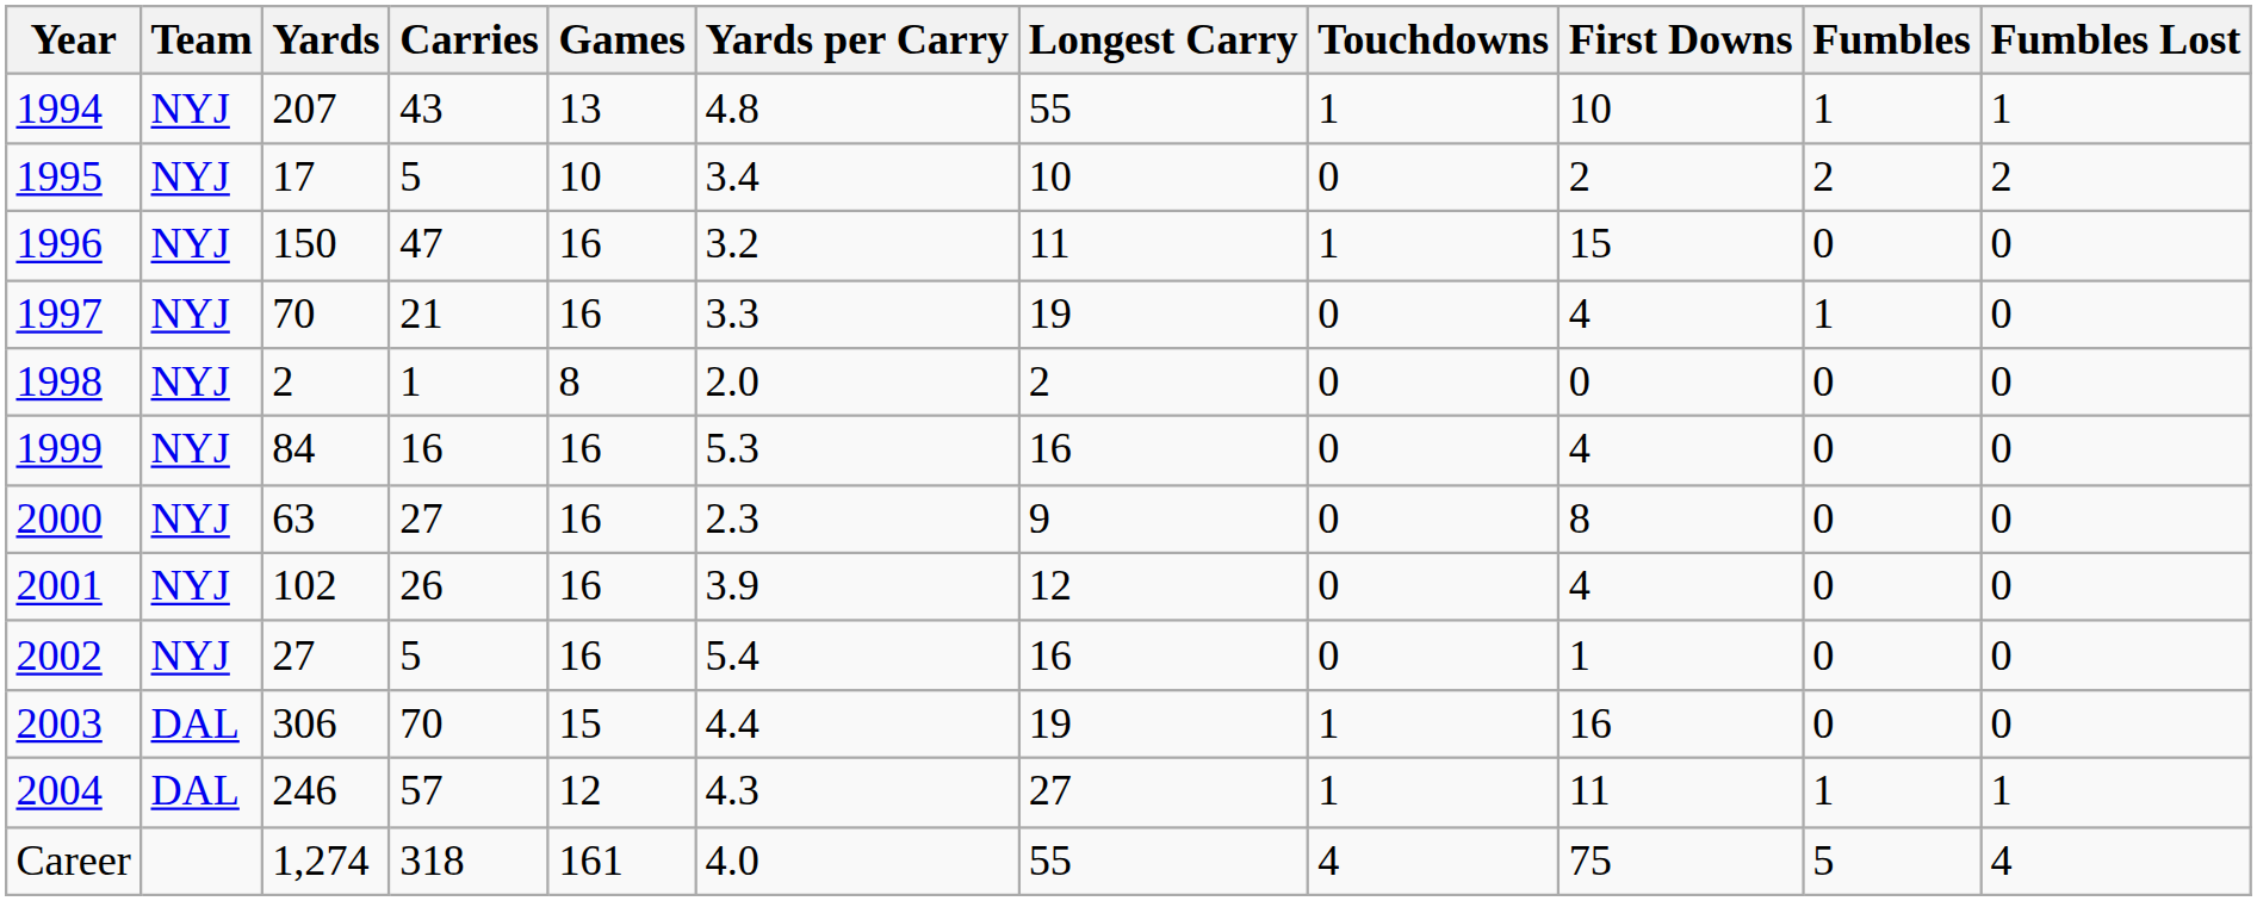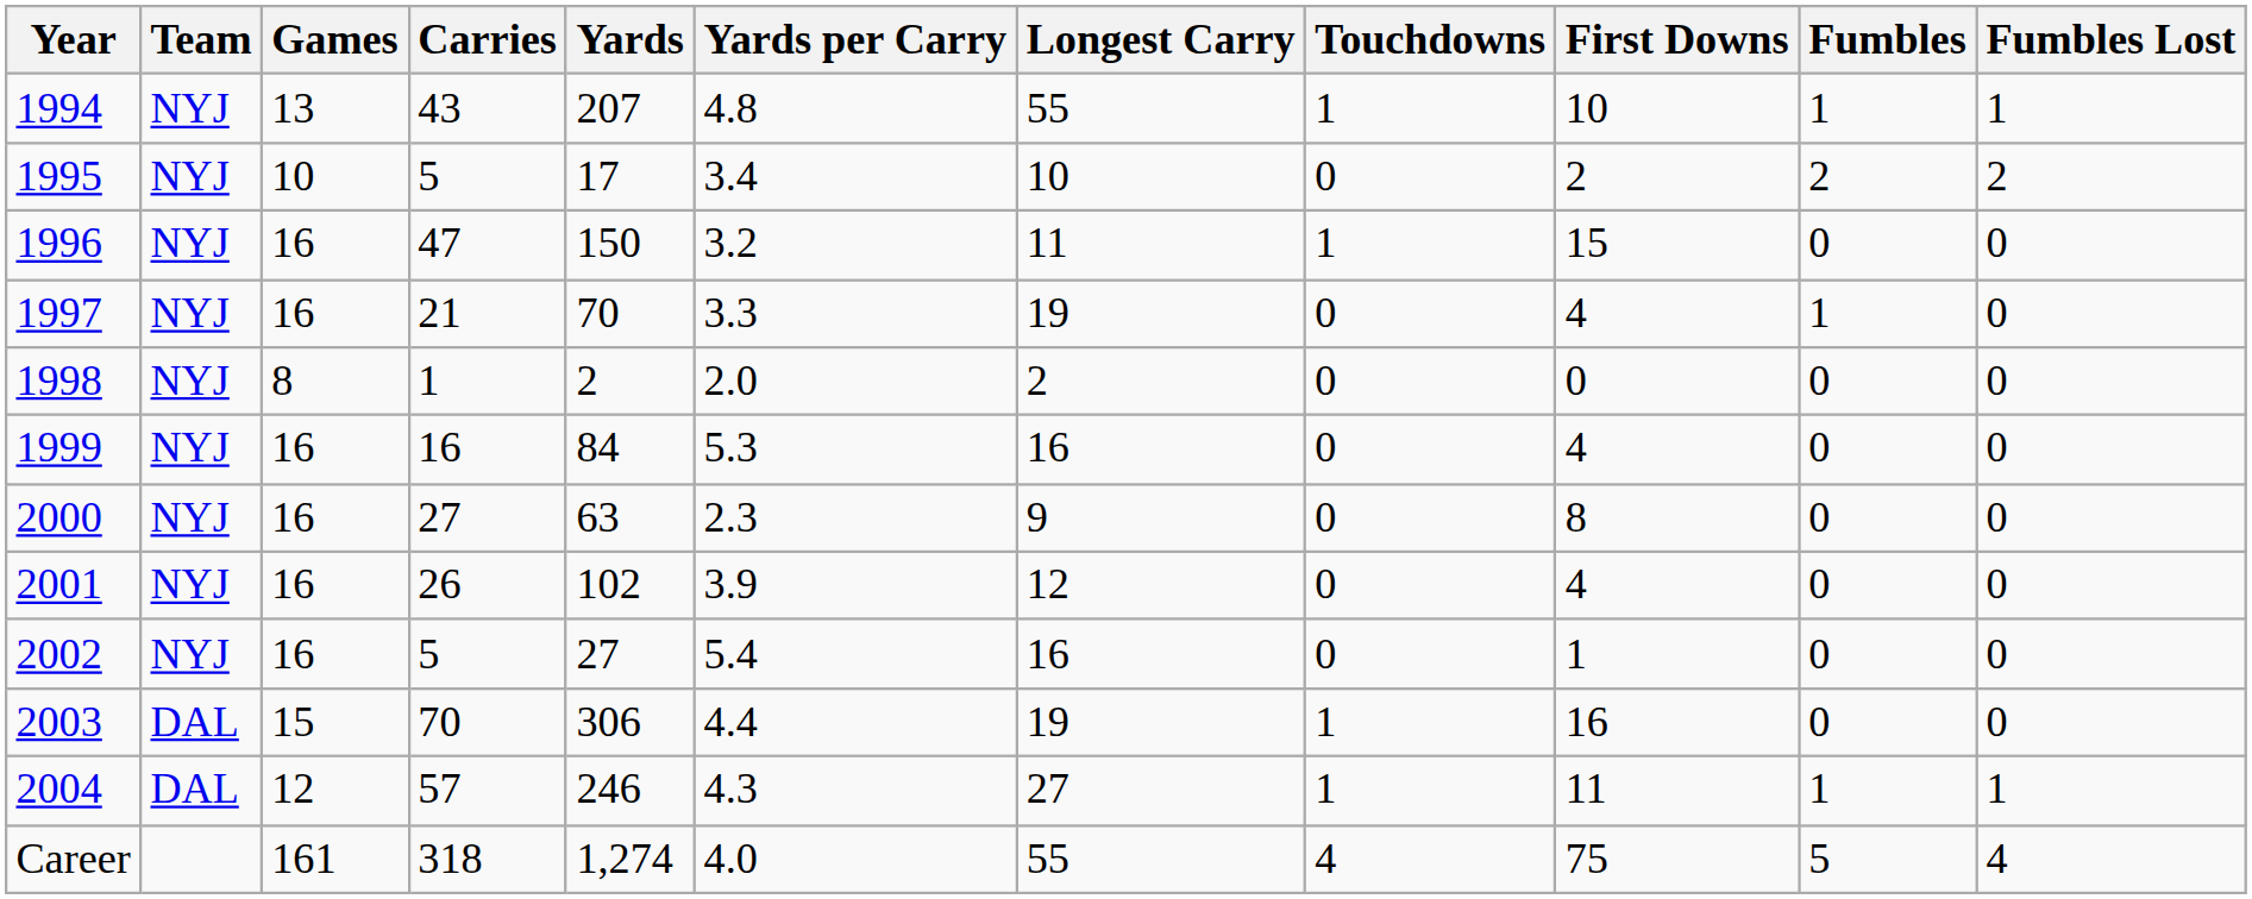 <table class="wikitable">
 <tr>
 <th>Year</th>
 <th>Team</th>
+<th>Games</th>
+<th>Carries</th>
 <th>Yards</th>
-<th>Carries</th>
-<th>Games</th>
 <th>Yards per Carry</th>
 <th>Longest Carry</th>
 <th>Touchdowns</th>
 <th>First Downs</th>
 <th>Fumbles</th>
 <th>Fumbles Lost</th>
 </tr>
 <tr>
 <td><a href='#'>1994</a></td>
 <td><a href='#'>NYJ</a></td>
+<td>13</td>
+<td>43</td>
 <td>207</td>
-<td>43</td>
-<td>13</td>
 <td>4.8</td>
 <td>55</td>
 <td>1</td>
 <td>10</td>
 <td>1</td>
 <td>1</td>
 </tr>
 <tr>
 <td><a href='#'>1995</a></td>
 <td><a href='#'>NYJ</a></td>
+<td>10</td>
+<td>5</td>
 <td>17</td>
-<td>5</td>
-<td>10</td>
 <td>3.4</td>
 <td>10</td>
 <td>0</td>
 <td>2</td>
 <td>2</td>
 <td>2</td>
 </tr>
 <tr>
 <td><a href='#'>1996</a></td>
 <td><a href='#'>NYJ</a></td>
+<td>16</td>
+<td>47</td>
 <td>150</td>
-<td>47</td>
-<td>16</td>
 <td>3.2</td>
 <td>11</td>
 <td>1</td>
 <td>15</td>
 <td>0</td>
 <td>0</td>
 </tr>
 <tr>
 <td><a href='#'>1997</a></td>
 <td><a href='#'>NYJ</a></td>
+<td>16</td>
+<td>21</td>
 <td>70</td>
-<td>21</td>
-<td>16</td>
 <td>3.3</td>
 <td>19</td>
 <td>0</td>
 <td>4</td>
 <td>1</td>
 <td>0</td>
 </tr>
 <tr>
 <td><a href='#'>1998</a></td>
 <td><a href='#'>NYJ</a></td>
+<td>8</td>
+<td>1</td>
 <td>2</td>
-<td>1</td>
-<td>8</td>
 <td>2.0</td>
 <td>2</td>
 <td>0</td>
 <td>0</td>
 <td>0</td>
 <td>0</td>
 </tr>
 <tr>
 <td><a href='#'>1999</a></td>
 <td><a href='#'>NYJ</a></td>
-<td>84</td>
 <td>16</td>
 <td>16</td>
+<td>84</td>
 <td>5.3</td>
 <td>16</td>
 <td>0</td>
 <td>4</td>
 <td>0</td>
 <td>0</td>
 </tr>
 <tr>
 <td><a href='#'>2000</a></td>
 <td><a href='#'>NYJ</a></td>
+<td>16</td>
+<td>27</td>
 <td>63</td>
-<td>27</td>
-<td>16</td>
 <td>2.3</td>
 <td>9</td>
 <td>0</td>
 <td>8</td>
 <td>0</td>
 <td>0</td>
 </tr>
 <tr>
 <td><a href='#'>2001</a></td>
 <td><a href='#'>NYJ</a></td>
+<td>16</td>
+<td>26</td>
 <td>102</td>
-<td>26</td>
-<td>16</td>
 <td>3.9</td>
 <td>12</td>
 <td>0</td>
 <td>4</td>
 <td>0</td>
 <td>0</td>
 </tr>
 <tr>
 <td><a href='#'>2002</a></td>
 <td><a href='#'>NYJ</a></td>
+<td>16</td>
+<td>5</td>
 <td>27</td>
-<td>5</td>
-<td>16</td>
 <td>5.4</td>
 <td>16</td>
 <td>0</td>
 <td>1</td>
 <td>0</td>
 <td>0</td>
 </tr>
 <tr>
 <td><a href='#'>2003</a></td>
 <td><a href='#'>DAL</a></td>
+<td>15</td>
+<td>70</td>
 <td>306</td>
-<td>70</td>
-<td>15</td>
 <td>4.4</td>
 <td>19</td>
 <td>1</td>
 <td>16</td>
 <td>0</td>
 <td>0</td>
 </tr>
 <tr>
 <td><a href='#'>2004</a></td>
 <td><a href='#'>DAL</a></td>
+<td>12</td>
+<td>57</td>
 <td>246</td>
-<td>57</td>
-<td>12</td>
 <td>4.3</td>
 <td>27</td>
 <td>1</td>
 <td>11</td>
 <td>1</td>
 <td>1</td>
 </tr>
 <tr>
 <td>Career</td>
 <td></td>
+<td>161</td>
+<td>318</td>
 <td>1,274</td>
-<td>318</td>
-<td>161</td>
 <td>4.0</td>
 <td>55</td>
 <td>4</td>
 <td>75</td>
 <td>5</td>
 <td>4</td>
 </tr>
 </table>
